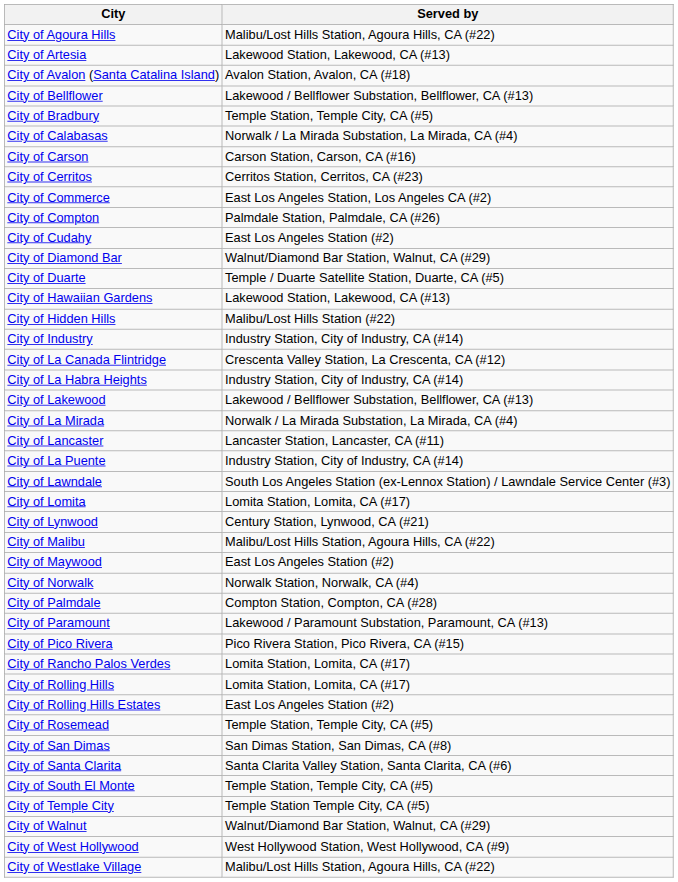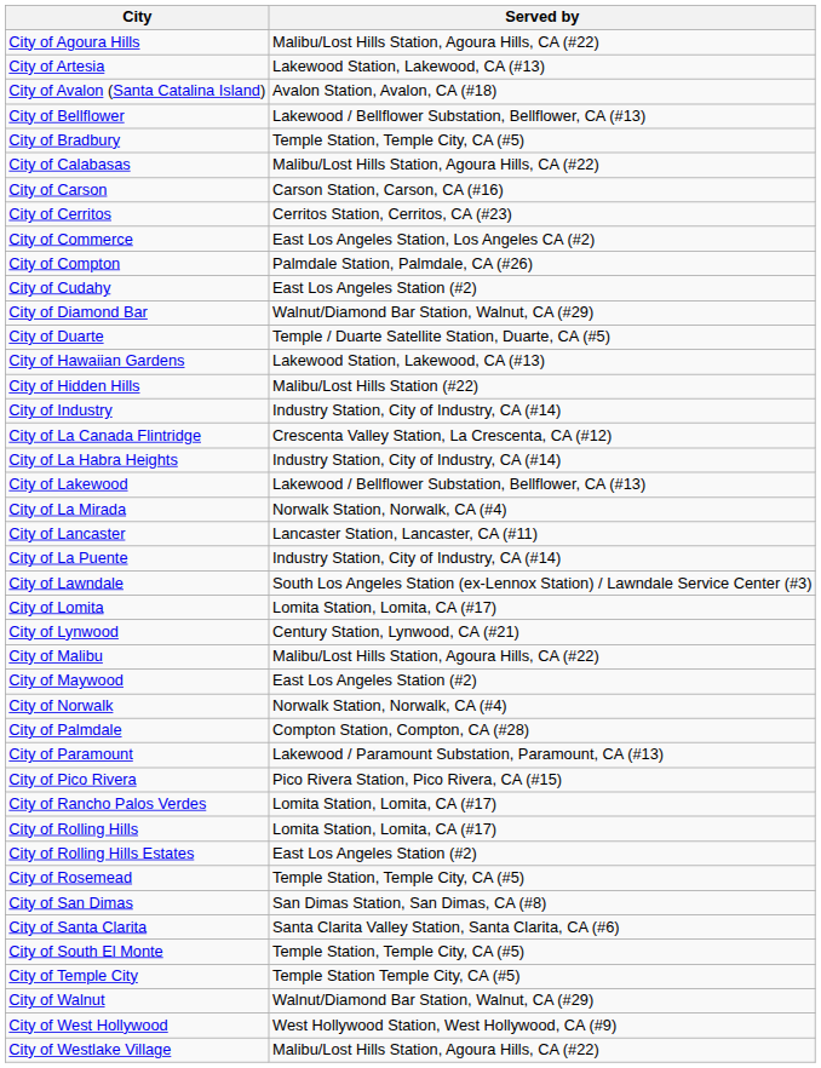 <table class="wikitable">
 <tr>
 <th>City</th>
 <th>Served by</th>
 </tr>
 <tr>
 <td><a href='#'>City of Agoura Hills</a></td>
 <td>Malibu/Lost Hills Station, Agoura Hills, CA (#22)</td>
 </tr>
 <tr>
 <td><a href='#'>City of Artesia</a></td>
 <td>Lakewood Station, Lakewood, CA (#13)</td>
 </tr>
 <tr>
 <td><a href='#'>City of Avalon</a> (<a href='#'>Santa Catalina Island</a>)</td>
 <td>Avalon Station, Avalon, CA (#18)</td>
 </tr>
 <tr>
 <td><a href='#'>City of Bellflower</a></td>
 <td>Lakewood / Bellflower Substation, Bellflower, CA (#13)</td>
 </tr>
 <tr>
 <td><a href='#'>City of Bradbury</a></td>
 <td>Temple Station, Temple City, CA (#5)</td>
 </tr>
 <tr>
 <td><a href='#'>City of Calabasas</a></td>
-<td>Norwalk / La Mirada Substation, La Mirada, CA (#4)</td>
+<td>Malibu/Lost Hills Station, Agoura Hills, CA (#22)</td>
 </tr>
 <tr>
 <td><a href='#'>City of Carson</a></td>
 <td>Carson Station, Carson, CA (#16)</td>
 </tr>
 <tr>
 <td><a href='#'>City of Cerritos</a></td>
 <td>Cerritos Station, Cerritos, CA (#23)</td>
 </tr>
 <tr>
 <td><a href='#'>City of Commerce</a></td>
 <td>East Los Angeles Station, Los Angeles CA (#2)</td>
 </tr>
 <tr>
 <td><a href='#'>City of Compton</a></td>
 <td>Palmdale Station, Palmdale, CA (#26)</td>
 </tr>
 <tr>
 <td><a href='#'>City of Cudahy</a></td>
 <td>East Los Angeles Station (#2)</td>
 </tr>
 <tr>
 <td><a href='#'>City of Diamond Bar</a></td>
 <td>Walnut/Diamond Bar Station, Walnut, CA (#29)</td>
 </tr>
 <tr>
 <td><a href='#'>City of Duarte</a></td>
 <td>Temple / Duarte Satellite Station, Duarte, CA (#5)</td>
 </tr>
 <tr>
 <td><a href='#'>City of Hawaiian Gardens</a></td>
 <td>Lakewood Station, Lakewood, CA (#13)</td>
 </tr>
 <tr>
 <td><a href='#'>City of Hidden Hills</a></td>
 <td>Malibu/Lost Hills Station (#22)</td>
 </tr>
 <tr>
 <td><a href='#'>City of Industry</a></td>
 <td>Industry Station, City of Industry, CA (#14)</td>
 </tr>
 <tr>
 <td><a href='#'>City of La Canada Flintridge</a></td>
 <td>Crescenta Valley Station, La Crescenta, CA (#12)</td>
 </tr>
 <tr>
 <td><a href='#'>City of La Habra Heights</a></td>
 <td>Industry Station, City of Industry, CA (#14)</td>
 </tr>
 <tr>
 <td><a href='#'>City of Lakewood</a></td>
 <td>Lakewood / Bellflower Substation, Bellflower, CA (#13)</td>
 </tr>
 <tr>
 <td><a href='#'>City of La Mirada</a></td>
-<td>Norwalk / La Mirada Substation, La Mirada, CA (#4)</td>
+<td>Norwalk Station, Norwalk, CA (#4)</td>
 </tr>
 <tr>
 <td><a href='#'>City of Lancaster</a></td>
 <td>Lancaster Station, Lancaster, CA (#11)</td>
 </tr>
 <tr>
 <td><a href='#'>City of La Puente</a></td>
 <td>Industry Station, City of Industry, CA (#14)</td>
 </tr>
 <tr>
 <td><a href='#'>City of Lawndale</a></td>
 <td>South Los Angeles Station (ex-Lennox Station) / Lawndale Service Center (#3)</td>
 </tr>
 <tr>
 <td><a href='#'>City of Lomita</a></td>
 <td>Lomita Station, Lomita, CA (#17)</td>
 </tr>
 <tr>
 <td><a href='#'>City of Lynwood</a></td>
 <td>Century Station, Lynwood, CA (#21)</td>
 </tr>
 <tr>
 <td><a href='#'>City of Malibu</a></td>
 <td>Malibu/Lost Hills Station, Agoura Hills, CA (#22)</td>
 </tr>
 <tr>
 <td><a href='#'>City of Maywood</a></td>
 <td>East Los Angeles Station (#2)</td>
 </tr>
 <tr>
 <td><a href='#'>City of Norwalk</a></td>
 <td>Norwalk Station, Norwalk, CA (#4)</td>
 </tr>
 <tr>
 <td><a href='#'>City of Palmdale</a></td>
 <td>Compton Station, Compton, CA (#28)</td>
 </tr>
 <tr>
 <td><a href='#'>City of Paramount</a></td>
 <td>Lakewood / Paramount Substation, Paramount, CA (#13)</td>
 </tr>
 <tr>
 <td><a href='#'>City of Pico Rivera</a></td>
 <td>Pico Rivera Station, Pico Rivera, CA (#15)</td>
 </tr>
 <tr>
 <td><a href='#'>City of Rancho Palos Verdes</a></td>
 <td>Lomita Station, Lomita, CA (#17)</td>
 </tr>
 <tr>
 <td><a href='#'>City of Rolling Hills</a></td>
 <td>Lomita Station, Lomita, CA (#17)</td>
 </tr>
 <tr>
 <td><a href='#'>City of Rolling Hills Estates</a></td>
 <td>East Los Angeles Station (#2)</td>
 </tr>
 <tr>
 <td><a href='#'>City of Rosemead</a></td>
 <td>Temple Station, Temple City, CA (#5)</td>
 </tr>
 <tr>
 <td><a href='#'>City of San Dimas</a></td>
 <td>San Dimas Station, San Dimas, CA (#8)</td>
 </tr>
 <tr>
 <td><a href='#'>City of Santa Clarita</a></td>
 <td>Santa Clarita Valley Station, Santa Clarita, CA (#6)</td>
 </tr>
 <tr>
 <td><a href='#'>City of South El Monte</a></td>
 <td>Temple Station, Temple City, CA (#5)</td>
 </tr>
 <tr>
 <td><a href='#'>City of Temple City</a></td>
 <td>Temple Station Temple City, CA (#5)</td>
 </tr>
 <tr>
 <td><a href='#'>City of Walnut</a></td>
 <td>Walnut/Diamond Bar Station, Walnut, CA (#29)</td>
 </tr>
 <tr>
 <td><a href='#'>City of West Hollywood</a></td>
 <td>West Hollywood Station, West Hollywood, CA (#9)</td>
 </tr>
 <tr>
 <td><a href='#'>City of Westlake Village</a></td>
 <td>Malibu/Lost Hills Station, Agoura Hills, CA (#22)</td>
 </tr>
 </table>
